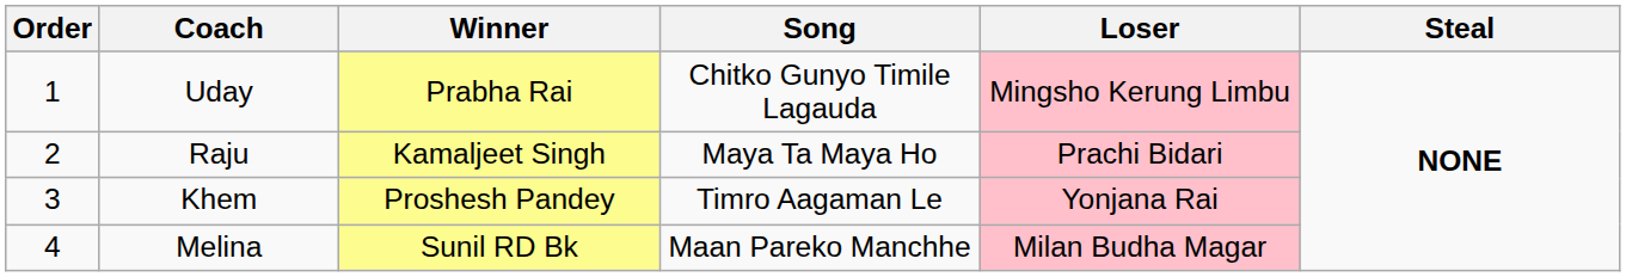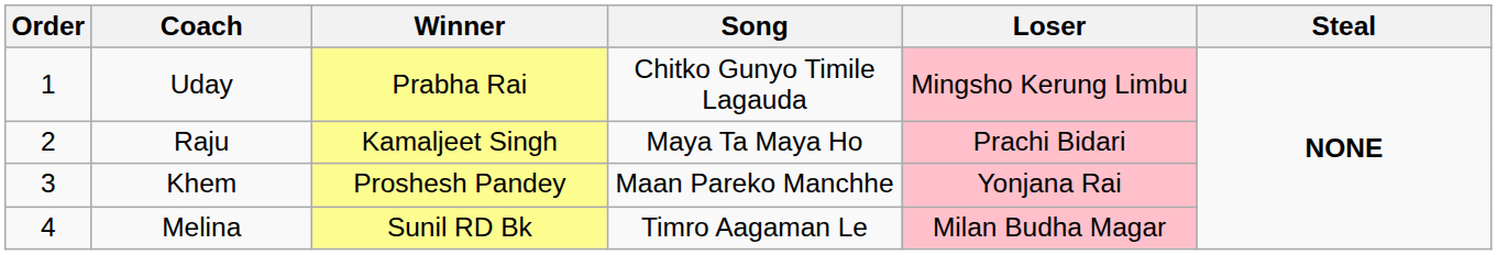 <table class="wikitable" style="text-align:center; width:100%;">
 <tr>
 <th scope="col" style="width:5%;">Order</th>
 <th scope="col" style="width:15%;">Coach</th>
 <th scope="col" style="width:20%;">Winner</th>
 <th scope="col" style="width:20%;">Song</th>
 <th scope="col" style="width:20%;">Loser</th>
 <th scope="col" style="width:20%;">Steal</th>
 </tr>
 <tr>
 <td scope="row">1</td>
 <td>Uday</td>
 <td style="background:#fdfc8f;">Prabha Rai</td>
 <td>Chitko Gunyo Timile Lagauda</td>
 <td style="background:pink;">Mingsho Kerung Limbu</td>
 <td rowspan="4"><strong>NONE</strong></td>
 </tr>
 <tr>
 <td scope="row">2</td>
 <td>Raju</td>
 <td style="background:#fdfc8f;">Kamaljeet Singh</td>
 <td>Maya Ta Maya Ho</td>
 <td style="background:pink;">Prachi Bidari</td>
 </tr>
 <tr>
 <td scope="row">3</td>
 <td>Khem</td>
 <td style="background:#fdfc8f;">Proshesh Pandey</td>
-<td>Timro Aagaman Le</td>
+<td>Maan Pareko Manchhe</td>
 <td style="background:pink;">Yonjana Rai</td>
 </tr>
 <tr>
 <td scope="row">4</td>
 <td>Melina</td>
 <td style="background:#fdfc8f;">Sunil RD Bk</td>
-<td>Maan Pareko Manchhe</td>
+<td>Timro Aagaman Le</td>
 <td style="background:pink;">Milan Budha Magar</td>
 </tr>
 </table>
